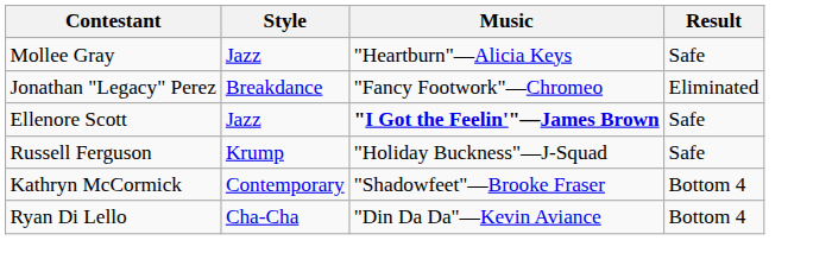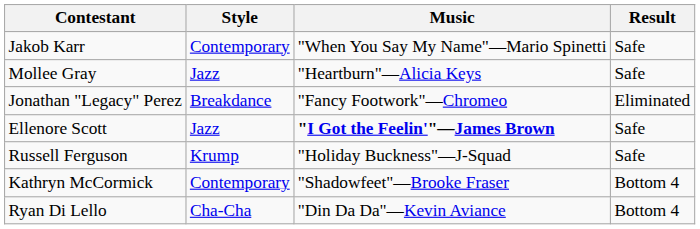 <table class="wikitable">
 <tr>
 <th>Contestant</th>
 <th>Style</th>
 <th>Music</th>
 <th>Result</th>
+</tr>
+<tr>
+<td>Jakob Karr</td>
+<td><a href='#'>Contemporary</a></td>
+<td>"When You Say My Name"—Mario Spinetti</td>
+<td>Safe</td>
 </tr>
 <tr>
 <td>Mollee Gray</td>
 <td><a href='#'>Jazz</a></td>
 <td>"Heartburn"—<a href='#'>Alicia Keys</a></td>
 <td>Safe</td>
 </tr>
 <tr>
 <td>Jonathan "Legacy" Perez</td>
 <td><a href='#'>Breakdance</a></td>
 <td>"Fancy Footwork"—<a href='#'>Chromeo</a></td>
 <td>Eliminated</td>
 </tr>
 <tr>
 <td>Ellenore Scott</td>
 <td><a href='#'>Jazz</a></td>
 <td><strong>"<a href='#'>I Got the Feelin'</a>"—<a href='#'>James Brown</a></strong></td>
 <td>Safe</td>
 </tr>
 <tr>
 <td>Russell Ferguson</td>
 <td><a href='#'>Krump</a></td>
 <td>"Holiday Buckness"—J-Squad</td>
 <td>Safe</td>
 </tr>
 <tr>
 <td>Kathryn McCormick</td>
 <td><a href='#'>Contemporary</a></td>
 <td>"Shadowfeet"—<a href='#'>Brooke Fraser</a></td>
 <td>Bottom 4</td>
 </tr>
 <tr>
 <td>Ryan Di Lello</td>
 <td><a href='#'>Cha-Cha</a></td>
 <td>"Din Da Da"—<a href='#'>Kevin Aviance</a></td>
 <td>Bottom 4</td>
 </tr>
 </table>
